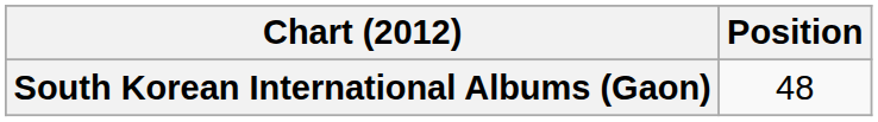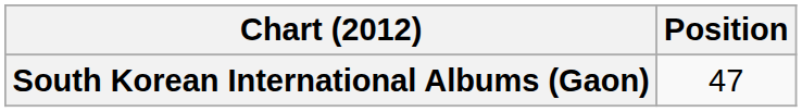 <table class="wikitable plainrowheaders" style="text-align:center">
 <tr>
 <th scope="col">Chart (2012)</th>
 <th scope="col">Position</th>
 </tr>
 <tr>
 <th scope="row">South Korean International Albums (Gaon)</th>
-<td>48</td>
+<td>47</td>
 </tr>
 </table>
